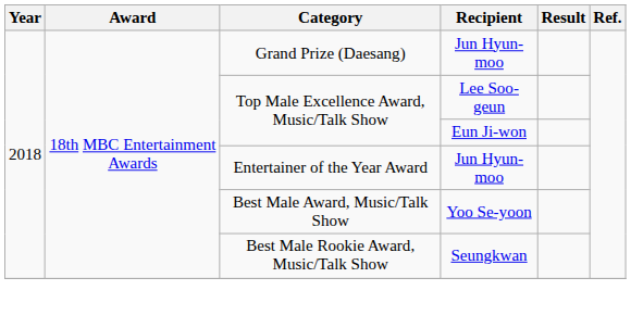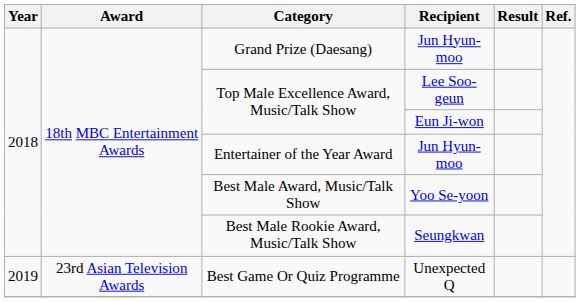 <table class="wikitable" style="text-align:center">
 <tr>
 <th>Year</th>
 <th>Award</th>
 <th>Category</th>
 <th>Recipient</th>
 <th>Result</th>
 <th>Ref.</th>
 </tr>
 <tr>
 <td rowspan=6>2018</td>
 <td rowspan=6><a href='#'>18th</a> <a href='#'>MBC Entertainment Awards</a></td>
 <td>Grand Prize (Daesang)</td>
 <td><a href='#'>Jun Hyun-moo</a></td>
 <td></td>
 <td rowspan=6></td>
 </tr>
 <tr>
 <td rowspan=2>Top Male Excellence Award, Music/Talk Show</td>
 <td><a href='#'>Lee Soo-geun</a></td>
 <td></td>
 </tr>
 <tr>
 <td><a href='#'>Eun Ji-won</a></td>
 <td></td>
 </tr>
 <tr>
 <td>Entertainer of the Year Award</td>
 <td><a href='#'>Jun Hyun-moo</a></td>
 <td></td>
 </tr>
 <tr>
 <td>Best Male Award, Music/Talk Show</td>
 <td><a href='#'>Yoo Se-yoon</a></td>
 <td></td>
 </tr>
 <tr>
 <td>Best Male Rookie Award, Music/Talk Show</td>
 <td><a href='#'>Seungkwan</a></td>
 <td></td>
 </tr>
 <tr>
+<td>2019</td>
+<td>23rd <a href='#'>Asian Television Awards</a></td>
+<td>Best Game Or Quiz Programme</td>
+<td>Unexpected Q</td>
+<td></td>
+<td></td>
+</tr>
+<tr>
 </tr>
 </table>
